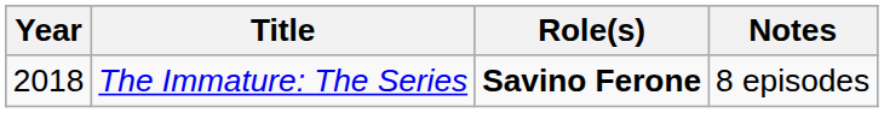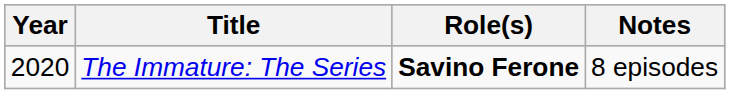 <table class="wikitable plainrowheaders sortable">
 <tr>
 <th scope="col">Year</th>
 <th scope="col">Title</th>
 <th scope="col">Role(s)</th>
 <th scope="col" class="unsortable">Notes</th>
 </tr>
 <tr>
-<td>2018</td>
+<td>2020</td>
 <td><em><a href='#'>The Immature: The Series</a></em></td>
 <td><strong>Savino Ferone</strong></td>
 <td>8 episodes</td>
 </tr>
 </table>
